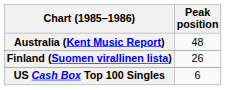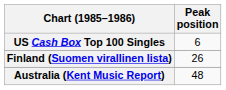 <table class="wikitable sortable plainrowheaders" style="text-align:center">
 <tr>
 <th scope="col">Chart (1985–1986)</th>
 <th scope="col">Peak<br>position</th>
 </tr>
 <tr>
-<th scope="row">Australia (<a href='#'>Kent Music Report</a>)</th>
-<td>48</td>
+<th scope="row">US <em><a href='#'>Cash Box</a></em> Top 100 Singles</th>
+<td>6</td>
 </tr>
 <tr>
 </tr>
 <tr>
 <th scope="row">Finland (<a href='#'>Suomen virallinen lista</a>)</th>
 <td>26</td>
 </tr>
 <tr>
 </tr>
 <tr>
 </tr>
 <tr>
-<th scope="row">US <em><a href='#'>Cash Box</a></em> Top 100 Singles</th>
-<td>6</td>
+<th scope="row">Australia (<a href='#'>Kent Music Report</a>)</th>
+<td>48</td>
 </tr>
 </table>
